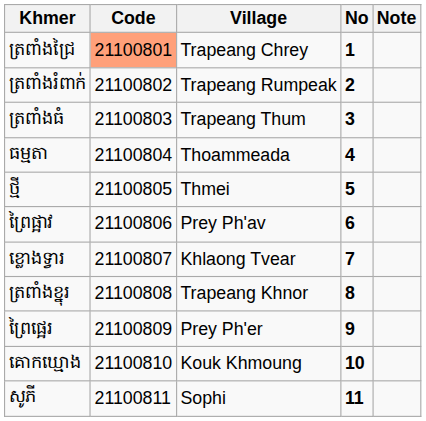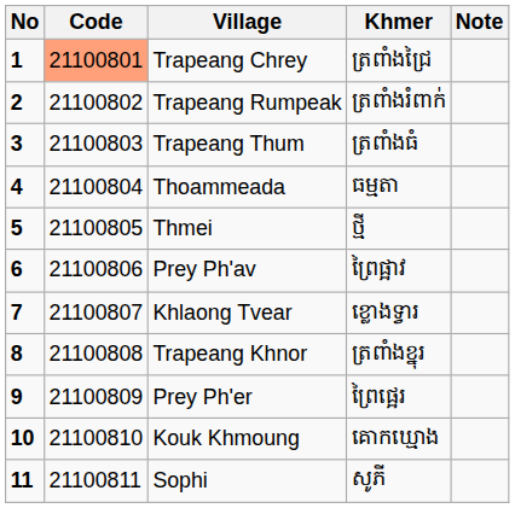 <table class="wikitable">
 <tr>
-<th>Khmer</th>
+<th>No</th>
 <th>Code</th>
 <th>Village</th>
-<th>No</th>
+<th>Khmer</th>
 <th>Note</th>
 </tr>
 <tr>
-<td>ត្រពាំងជ្រៃ</td>
+<td><strong>1</strong></td>
 <td style="background: lightsalmon;">21100801</td>
 <td>Trapeang Chrey</td>
-<td><strong>1</strong></td>
+<td>ត្រពាំងជ្រៃ</td>
 <td></td>
 </tr>
 <tr>
-<td>ត្រពាំងរំពាក់</td>
+<td><strong>2</strong></td>
 <td>21100802</td>
 <td>Trapeang Rumpeak</td>
-<td><strong>2</strong></td>
+<td>ត្រពាំងរំពាក់</td>
 <td></td>
 </tr>
 <tr>
-<td>ត្រពាំងធំ</td>
+<td><strong>3</strong></td>
 <td>21100803</td>
 <td>Trapeang Thum</td>
-<td><strong>3</strong></td>
+<td>ត្រពាំងធំ</td>
 <td></td>
 </tr>
 <tr>
-<td>ធម្មតា</td>
+<td><strong>4</strong></td>
 <td>21100804</td>
 <td>Thoammeada</td>
-<td><strong>4</strong></td>
+<td>ធម្មតា</td>
 <td></td>
 </tr>
 <tr>
-<td>ថ្មី</td>
+<td><strong>5</strong></td>
 <td>21100805</td>
 <td>Thmei</td>
-<td><strong>5</strong></td>
+<td>ថ្មី</td>
 <td></td>
 </tr>
 <tr>
-<td>ព្រៃផ្អាវ</td>
+<td><strong>6</strong></td>
 <td>21100806</td>
 <td>Prey Ph'av</td>
-<td><strong>6</strong></td>
+<td>ព្រៃផ្អាវ</td>
 <td></td>
 </tr>
 <tr>
-<td>ខ្លោងទ្វារ</td>
+<td><strong>7</strong></td>
 <td>21100807</td>
 <td>Khlaong Tvear</td>
-<td><strong>7</strong></td>
+<td>ខ្លោងទ្វារ</td>
 <td></td>
 </tr>
 <tr>
-<td>ត្រពាំងខ្នុរ</td>
+<td><strong>8</strong></td>
 <td>21100808</td>
 <td>Trapeang Khnor</td>
-<td><strong>8</strong></td>
+<td>ត្រពាំងខ្នុរ</td>
 <td></td>
 </tr>
 <tr>
-<td>ព្រៃផ្អេរ</td>
+<td><strong>9</strong></td>
 <td>21100809</td>
 <td>Prey Ph'er</td>
-<td><strong>9</strong></td>
+<td>ព្រៃផ្អេរ</td>
 <td></td>
 </tr>
 <tr>
-<td>គោកឃ្មោង</td>
+<td><strong>10</strong></td>
 <td>21100810</td>
 <td>Kouk Khmoung</td>
-<td><strong>10</strong></td>
+<td>គោកឃ្មោង</td>
 <td></td>
 </tr>
 <tr>
-<td>សូភី</td>
+<td><strong>11</strong></td>
 <td>21100811</td>
 <td>Sophi</td>
-<td><strong>11</strong></td>
+<td>សូភី</td>
 <td></td>
 </tr>
 </table>
